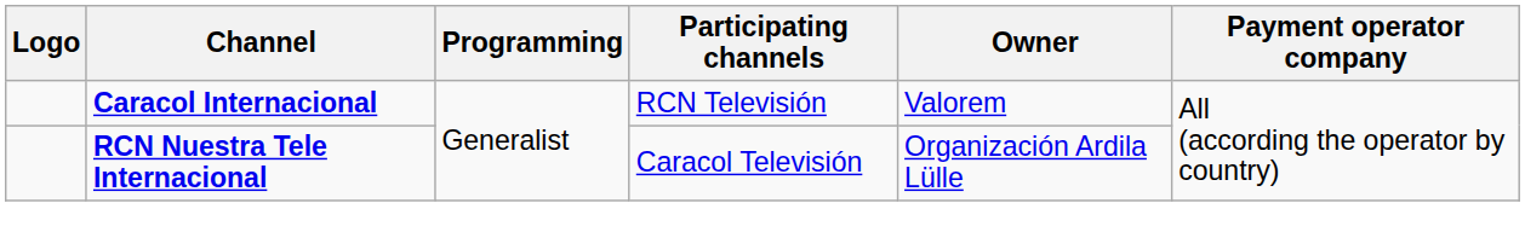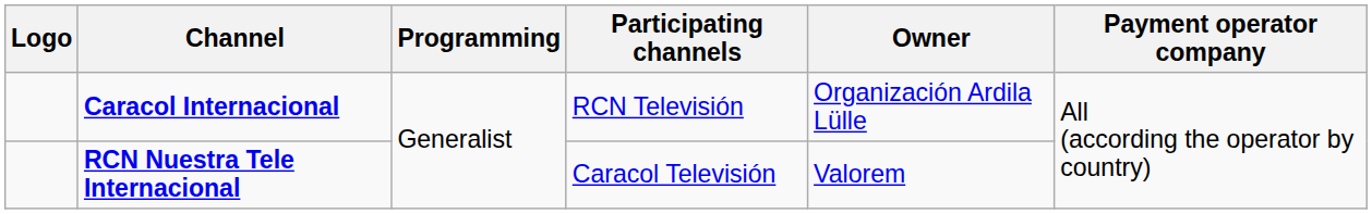 <table class="wikitable">
 <tr>
 <th><strong>Logo</strong></th>
 <th><strong>Channel</strong></th>
 <th><strong>Programming</strong></th>
 <th><strong>Participating channels</strong></th>
 <th><strong>Owner</strong></th>
 <th><strong>Payment operator company</strong></th>
 </tr>
 <tr>
 <td></td>
 <td><strong><a href='#'>Caracol Internacional</a></strong></td>
 <td rowspan="2">Generalist</td>
 <td><a href='#'>RCN Televisión</a></td>
-<td><a href='#'>Valorem</a></td>
+<td><a href='#'>Organización Ardila Lülle</a></td>
 <td rowspan=2>All<br>(according the operator by country)</td>
 </tr>
 <tr>
 <td></td>
 <td><strong><a href='#'>RCN Nuestra Tele Internacional</a></strong></td>
 <td><a href='#'>Caracol Televisión</a></td>
-<td><a href='#'>Organización Ardila Lülle</a></td>
+<td><a href='#'>Valorem</a></td>
 </tr>
 </table>
